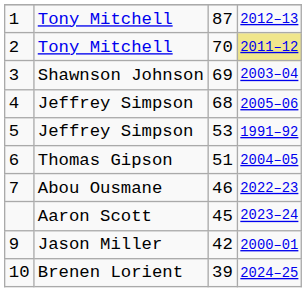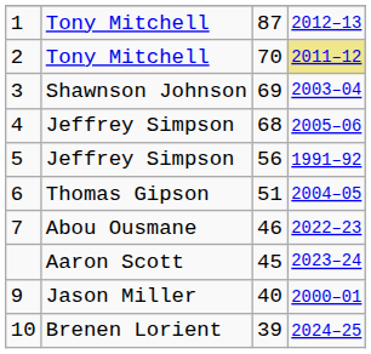 <table class="wikitable">
 <tr>
 </tr>
 <tr>
 <td>1</td>
 <td><a href='#'>Tony Mitchell</a></td>
 <td>87</td>
 <td style="font-size:80%;"><a href='#'>2012–13</a></td>
 </tr>
 <tr>
 <td>2</td>
 <td><a href='#'>Tony Mitchell</a></td>
 <td>70</td>
 <td style="background: khaki; font-size:80%;"><a href='#'>2011–12</a></td>
 </tr>
 <tr>
 <td>3</td>
 <td>Shawnson Johnson</td>
 <td>69</td>
 <td style="font-size:80%;"><a href='#'>2003–04</a></td>
 </tr>
 <tr>
 <td>4</td>
 <td>Jeffrey Simpson</td>
 <td>68</td>
 <td style="font-size:80%;"><a href='#'>2005–06</a></td>
 </tr>
 <tr>
 <td>5</td>
 <td>Jeffrey Simpson</td>
-<td>53</td>
+<td>56</td>
 <td style="font-size:80%;"><a href='#'>1991–92</a></td>
 </tr>
 <tr>
 <td>6</td>
 <td>Thomas Gipson</td>
 <td>51</td>
 <td style="font-size:80%;"><a href='#'>2004–05</a></td>
 </tr>
 <tr>
 <td>7</td>
 <td>Abou Ousmane</td>
 <td>46</td>
 <td style="font-size:80%;"><a href='#'>2022–23</a></td>
 </tr>
 <tr>
 <td></td>
 <td>Aaron Scott</td>
 <td>45</td>
 <td style="font-size:80%;"><a href='#'>2023–24</a></td>
 </tr>
 <tr>
 <td>9</td>
 <td>Jason Miller</td>
-<td>42</td>
+<td>40</td>
 <td style="font-size:80%;"><a href='#'>2000–01</a></td>
 </tr>
 <tr>
 <td>10</td>
 <td>Brenen Lorient</td>
 <td>39</td>
 <td style="font-size:80%;"><a href='#'>2024–25</a></td>
 </tr>
 </table>
